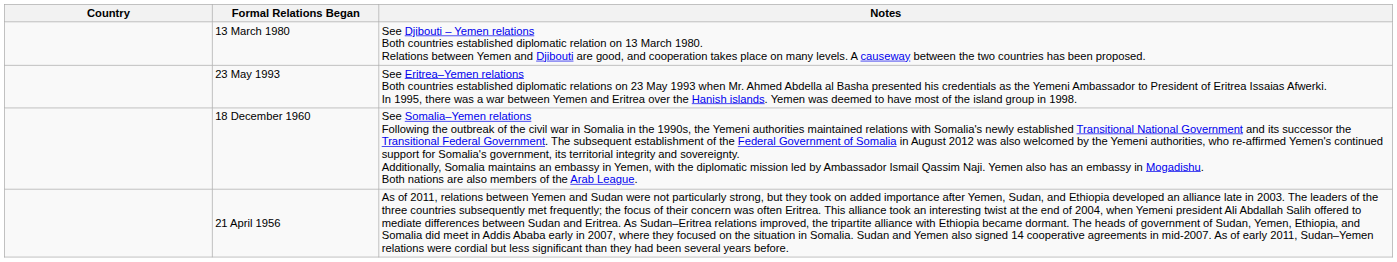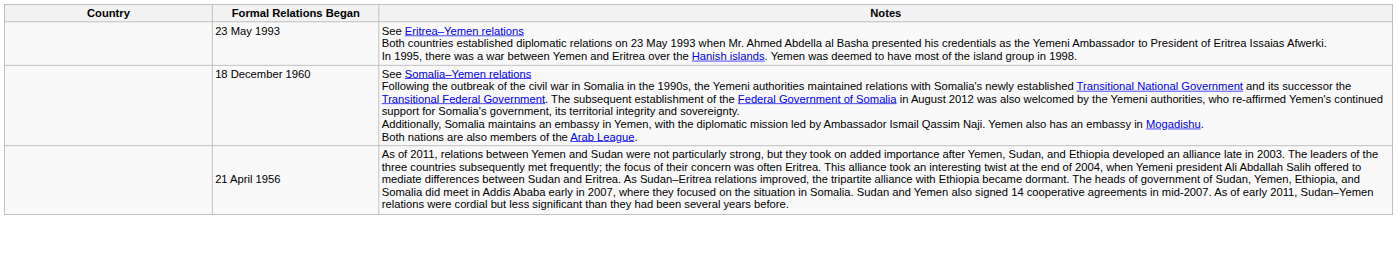 <table class="wikitable sortable" style="width:100%; margin:auto;">
 <tr>
 <th style="width:15%;">Country</th>
 <th style="width:12%;">Formal Relations Began</th>
 <th>Notes</th>
-</tr>
-<tr valign="top">
-<td></td>
-<td>13 March 1980</td>
-<td>See <a href='#'>Djibouti – Yemen relations</a><br>Both countries established diplomatic relation on 13 March 1980.<br>Relations between Yemen and <a href='#'>Djibouti</a> are good, and cooperation takes place on many levels. A <a href='#'>causeway</a> between the two countries has been proposed.</td>
 </tr>
 <tr valign="top">
 <td></td>
 <td>23 May 1993</td>
 <td>See <a href='#'>Eritrea–Yemen relations</a><br>Both countries established diplomatic relations on 23 May 1993 when Mr. Ahmed Abdella al Basha presented his credentials as the Yemeni Ambassador to President of Eritrea Issaias Afwerki.<br>In 1995, there was a war between Yemen and Eritrea over the <a href='#'>Hanish islands</a>. Yemen was deemed to have most of the island group in 1998.</td>
 </tr>
 <tr valign="top">
 <td></td>
 <td>18 December 1960</td>
 <td>See <a href='#'>Somalia–Yemen relations</a><br>Following the outbreak of the civil war in Somalia in the 1990s, the Yemeni authorities maintained relations with Somalia's newly established <a href='#'>Transitional National Government</a> and its successor the <a href='#'>Transitional Federal Government</a>. The subsequent establishment of the <a href='#'>Federal Government of Somalia</a> in August 2012 was also welcomed by the Yemeni authorities, who re-affirmed Yemen's continued support for Somalia's government, its territorial integrity and sovereignty.<br>Additionally, Somalia maintains an embassy in Yemen, with the diplomatic mission led by Ambassador Ismail Qassim Naji. Yemen also has an embassy in <a href='#'>Mogadishu</a>.<br>Both nations are also members of the <a href='#'>Arab League</a>.</td>
 </tr>
 <tr>
 <td></td>
 <td>21 April 1956</td>
 <td>As of 2011, relations between Yemen and Sudan were not particularly strong, but they took on added importance after Yemen, Sudan, and Ethiopia developed an alliance late in 2003. The leaders of the three countries subsequently met frequently; the focus of their concern was often Eritrea. This alliance took an interesting twist at the end of 2004, when Yemeni president Ali Abdallah Salih offered to mediate differences between Sudan and Eritrea. As Sudan–Eritrea relations improved, the tripartite alliance with Ethiopia became dormant. The heads of government of Sudan, Yemen, Ethiopia, and Somalia did meet in Addis Ababa early in 2007, where they focused on the situation in Somalia. Sudan and Yemen also signed 14 cooperative agreements in mid-2007. As of early 2011, Sudan–Yemen relations were cordial but less significant than they had been several years before.</td>
 </tr>
 </table>
